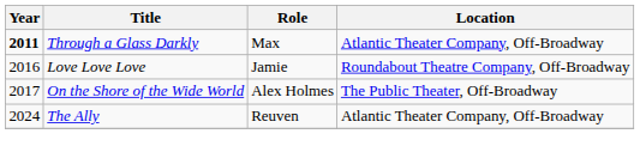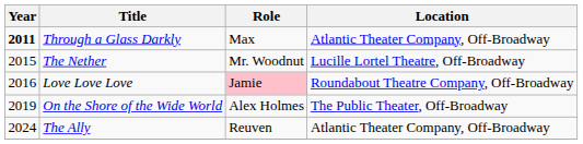 <table class="wikitable sortable">
 <tr>
 <th>Year</th>
 <th>Title</th>
 <th>Role</th>
 <th>Location</th>
 </tr>
 <tr>
 <td><strong>2011</strong></td>
 <td><em><a href='#'>Through a Glass Darkly</a></em></td>
 <td>Max</td>
 <td><a href='#'>Atlantic Theater Company</a>, Off-Broadway</td>
 </tr>
 <tr>
+<td>2015</td>
+<td><em><a href='#'>The Nether</a></em></td>
+<td>Mr. Woodnut</td>
+<td><a href='#'>Lucille Lortel Theatre</a>, Off-Broadway</td>
+</tr>
+<tr>
 <td>2016</td>
 <td><em>Love Love Love</em></td>
-<td>Jamie</td>
+<td style="background: pink;">Jamie</td>
 <td><a href='#'>Roundabout Theatre Company</a>, Off-Broadway</td>
 </tr>
 <tr>
-<td>2017</td>
+<td>2019</td>
 <td><em><a href='#'>On the Shore of the Wide World</a></em></td>
 <td>Alex Holmes</td>
 <td><a href='#'>The Public Theater</a>, Off-Broadway</td>
 </tr>
 <tr>
 <td>2024</td>
 <td><em><a href='#'>The Ally</a></em></td>
 <td>Reuven</td>
 <td>Atlantic Theater Company, Off-Broadway</td>
 </tr>
 <tr>
 </tr>
 </table>
